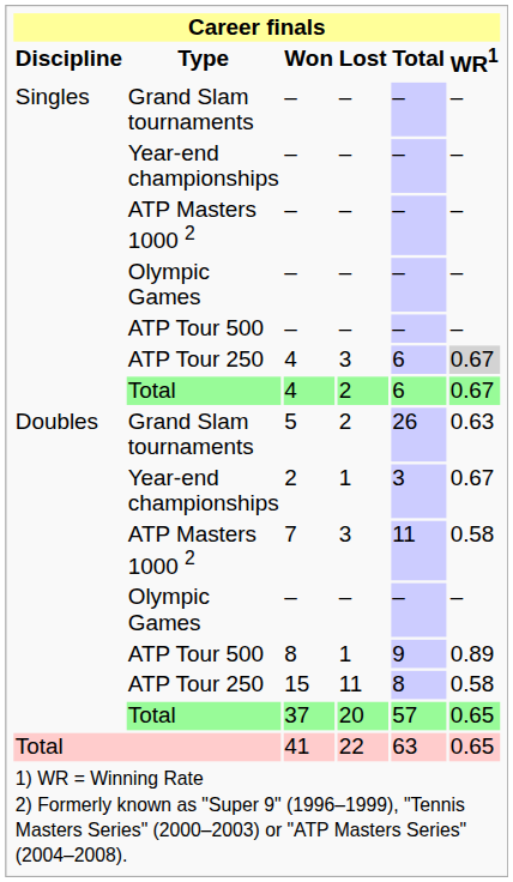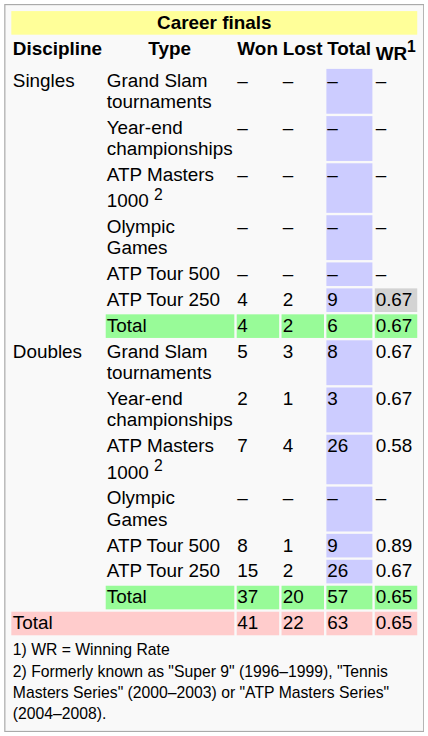 <table class="infobox vcard vevent" style="width:40%;">
 <tr bgcolor=FFFF99>
 <th colspan=6>Career finals</th>
 </tr>
 <tr>
 <th>Discipline</th>
 <th>Type</th>
 <th>Won</th>
 <th>Lost</th>
 <th>Total</th>
 <th>WR<sup>1</sup></th>
 </tr>
 <tr>
 <td rowspan=7>Singles</td>
 <td>Grand Slam tournaments</td>
 <td>–</td>
 <td>–</td>
 <td style="background:#ccf;">–</td>
 <td>–</td>
 </tr>
 <tr>
 <td>Year-end championships</td>
 <td>–</td>
 <td>–</td>
 <td style="background:#ccf;">–</td>
 <td>–</td>
 </tr>
 <tr>
 <td>ATP Masters 1000 <sup>2</sup></td>
 <td>–</td>
 <td>–</td>
 <td style="background:#ccf;">–</td>
 <td>–</td>
 </tr>
 <tr>
 <td>Olympic Games</td>
 <td>–</td>
 <td>–</td>
 <td style="background:#ccf;">–</td>
 <td>–</td>
 </tr>
 <tr>
 <td>ATP Tour 500</td>
 <td>–</td>
 <td>–</td>
 <td style="background:#ccf;">–</td>
 <td>–</td>
 </tr>
 <tr>
 <td>ATP Tour 250</td>
 <td>4</td>
-<td>3</td>
-<td style="background:#ccf;">6</td>
+<td>2</td>
+<td style="background:#ccf;">9</td>
 <td style="background: lightgrey;">0.67</td>
 </tr>
 <tr bgcolor=98fb98>
 <td>Total</td>
 <td>4</td>
 <td>2</td>
 <td>6</td>
 <td>0.67</td>
 </tr>
 <tr>
 <td rowspan=7>Doubles</td>
 <td>Grand Slam tournaments</td>
 <td>5</td>
-<td>2</td>
-<td style="background:#ccf;">26</td>
-<td>0.63</td>
+<td>3</td>
+<td style="background:#ccf;">8</td>
+<td>0.67</td>
 </tr>
 <tr>
 <td>Year-end championships</td>
 <td>2</td>
 <td>1</td>
 <td style="background:#ccf;">3</td>
 <td>0.67</td>
 </tr>
 <tr>
 <td>ATP Masters 1000 <sup>2</sup></td>
 <td>7</td>
-<td>3</td>
-<td style="background:#ccf;">11</td>
+<td>4</td>
+<td style="background:#ccf;">26</td>
 <td>0.58</td>
 </tr>
 <tr>
 <td>Olympic Games</td>
 <td>–</td>
 <td>–</td>
 <td style="background:#ccf;">–</td>
 <td>–</td>
 </tr>
 <tr>
 <td>ATP Tour 500</td>
 <td>8</td>
 <td>1</td>
 <td style="background:#ccf;">9</td>
 <td>0.89</td>
 </tr>
 <tr>
 <td>ATP Tour 250</td>
 <td>15</td>
-<td>11</td>
-<td style="background:#ccf;">8</td>
-<td>0.58</td>
+<td>2</td>
+<td style="background:#ccf;">26</td>
+<td>0.67</td>
 </tr>
 <tr bgcolor=98fb98>
 <td>Total</td>
 <td>37</td>
 <td>20</td>
 <td>57</td>
 <td>0.65</td>
 </tr>
 <tr bgcolor=FFCCCC>
 <td colspan=2>Total</td>
 <td>41</td>
 <td>22</td>
 <td>63</td>
 <td>0.65</td>
 </tr>
 <tr>
 <td colspan=6><small>1) WR = Winning Rate <br>2) Formerly known as "Super 9" (1996–1999), "Tennis Masters Series" (2000–2003) or "ATP Masters Series" (2004–2008).</small></td>
 </tr>
 </table>
